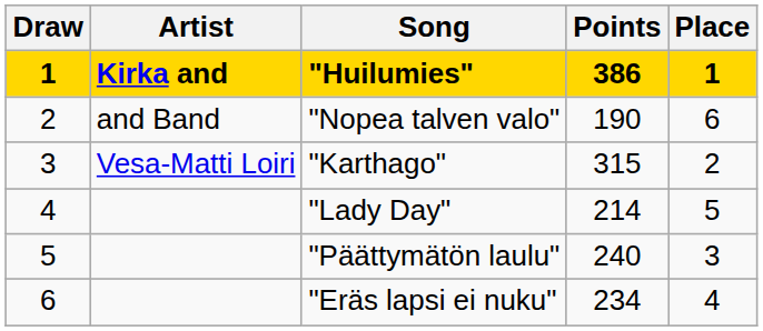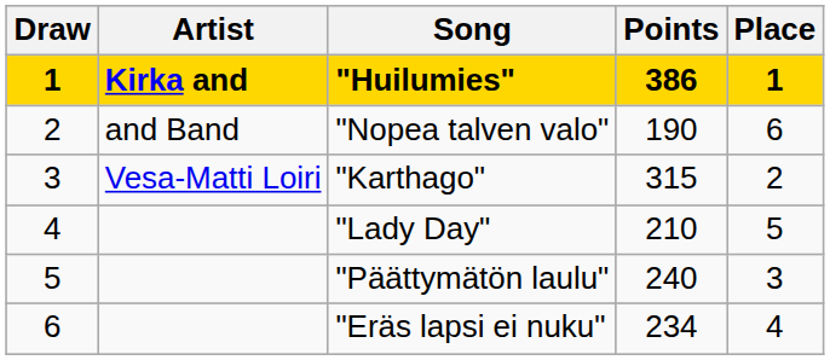 <table class="sortable wikitable" style="margin: 1em auto 1em auto; text-align:center">
 <tr>
 <th>Draw</th>
 <th>Artist</th>
 <th>Song</th>
 <th>Points</th>
 <th>Place</th>
 </tr>
 <tr style="font-weight:bold; background:gold;">
 <td>1</td>
 <td align="left"><a href='#'>Kirka</a> and </td>
 <td align="left">"Huilumies"</td>
 <td>386</td>
 <td>1</td>
 </tr>
 <tr>
 <td>2</td>
 <td align="left"> and Band</td>
 <td align="left">"Nopea talven valo"</td>
 <td>190</td>
 <td>6</td>
 </tr>
 <tr>
 <td>3</td>
 <td align="left"><a href='#'>Vesa-Matti Loiri</a></td>
 <td align="left">"Karthago"</td>
 <td>315</td>
 <td>2</td>
 </tr>
 <tr>
 <td>4</td>
 <td align="left"></td>
 <td align="left">"Lady Day"</td>
-<td>214</td>
+<td>210</td>
 <td>5</td>
 </tr>
 <tr>
 <td>5</td>
 <td align="left"></td>
 <td align="left">"Päättymätön laulu"</td>
 <td>240</td>
 <td>3</td>
 </tr>
 <tr>
 <td>6</td>
 <td align="left"></td>
 <td align="left">"Eräs lapsi ei nuku"</td>
 <td>234</td>
 <td>4</td>
 </tr>
 </table>
